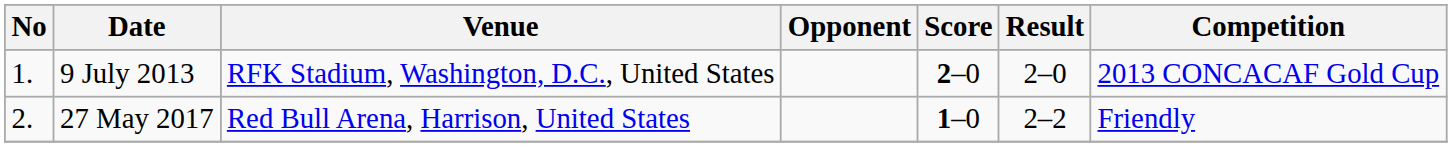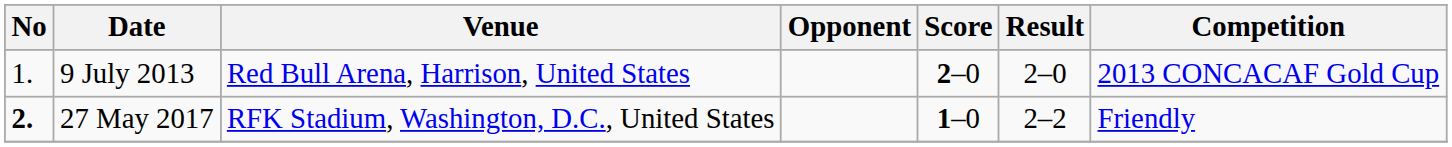 <table class="wikitable plainrowheaders sortable">
 <tr>
 <th>No</th>
 <th>Date</th>
 <th>Venue</th>
 <th>Opponent</th>
 <th>Score</th>
 <th>Result</th>
 <th>Competition</th>
 </tr>
 <tr>
 <td>1.</td>
 <td>9 July 2013</td>
-<td><a href='#'>RFK Stadium</a>, <a href='#'>Washington, D.C.</a>, United States</td>
+<td><a href='#'>Red Bull Arena</a>, <a href='#'>Harrison</a>, <a href='#'>United States</a></td>
 <td></td>
 <td align=center><strong>2</strong>–0</td>
 <td align=center>2–0</td>
 <td><a href='#'>2013 CONCACAF Gold Cup</a></td>
 </tr>
 <tr>
-<td>2.</td>
+<td><strong>2.</strong></td>
 <td>27 May 2017</td>
-<td><a href='#'>Red Bull Arena</a>, <a href='#'>Harrison</a>, <a href='#'>United States</a></td>
+<td><a href='#'>RFK Stadium</a>, <a href='#'>Washington, D.C.</a>, United States</td>
 <td></td>
 <td align=center><strong>1</strong>–0</td>
 <td align=center>2–2</td>
 <td><a href='#'>Friendly</a></td>
 </tr>
 <tr>
 </tr>
 </table>
